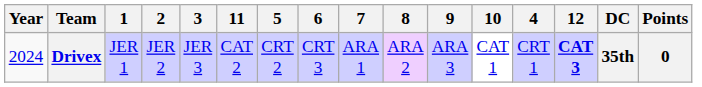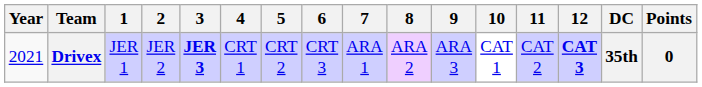 <table class="wikitable" style="text-align:center; font-size:85%">
 <tr>
 <th>Year</th>
 <th>Team</th>
 <th>1</th>
 <th>2</th>
 <th>3</th>
-<th>11</th>
+<th>4</th>
 <th>5</th>
 <th>6</th>
 <th>7</th>
 <th>8</th>
 <th>9</th>
 <th>10</th>
-<th>4</th>
+<th>11</th>
 <th>12</th>
 <th>DC</th>
 <th>Points</th>
 </tr>
 <tr>
-<td><a href='#'>2024</a></td>
+<td><a href='#'>2021</a></td>
 <th nowrap><a href='#'>Drivex</a></th>
 <td style="background:#CFCFFF;"><a href='#'>JER<br>1</a><br></td>
 <td style="background:#CFCFFF"><a href='#'>JER<br>2</a><br></td>
-<td style="background:#CFCFFF;"><a href='#'>JER<br>3</a><br></td>
-<td style="background:#CFCFFF"><a href='#'>CAT<br>2</a><br></td>
+<td style="background:#CFCFFF;"><strong><a href='#'>JER<br>3</a><br></strong></td>
+<td style="background:#CFCFFF;"><a href='#'>CRT<br>1</a><br></td>
 <td style="background:#CFCFFF;"><a href='#'>CRT<br>2</a><br></td>
 <td style="background:#CFCFFF;"><a href='#'>CRT<br>3</a><br></td>
 <td style="background:#CFCFFF"><a href='#'>ARA<br>1</a><br></td>
 <td style="background:#EFCFFF"><a href='#'>ARA<br>2</a><br></td>
 <td style="background:#CFCFFF"><a href='#'>ARA<br>3</a><br></td>
 <td style="background:#FFFFFF"><a href='#'>CAT<br>1</a><br></td>
-<td style="background:#CFCFFF;"><a href='#'>CRT<br>1</a><br></td>
+<td style="background:#CFCFFF"><a href='#'>CAT<br>2</a><br></td>
 <td style="background:#CFCFFF"><strong><a href='#'>CAT<br>3</a><br></strong></td>
 <th>35th</th>
 <th>0</th>
 </tr>
 </table>
